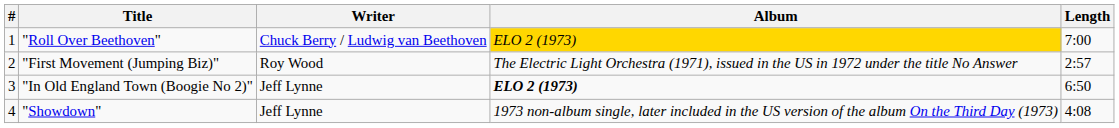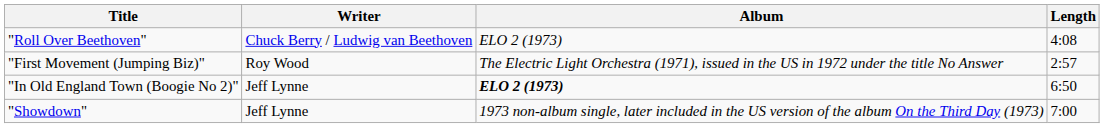 <table class="wikitable sortable">
 <tr>
-<th>#</th>
 <th>Title</th>
 <th>Writer</th>
 <th>Album</th>
 <th>Length</th>
 </tr>
 <tr>
-<td>1</td>
 <td>"<a href='#'>Roll Over Beethoven</a>"</td>
 <td><a href='#'>Chuck Berry</a> / <a href='#'>Ludwig van Beethoven</a></td>
-<td style="background: gold;"><em>ELO 2 (1973)</em></td>
-<td>7:00</td>
+<td><em>ELO 2 (1973)</em></td>
+<td>4:08</td>
 </tr>
 <tr>
-<td>2</td>
 <td>"First Movement (Jumping Biz)"</td>
 <td>Roy Wood</td>
 <td><em>The Electric Light Orchestra (1971), issued in the US in 1972 under the title No Answer</em></td>
 <td>2:57</td>
 </tr>
 <tr>
-<td>3</td>
 <td>"In Old England Town (Boogie No 2)"</td>
 <td>Jeff Lynne</td>
 <td><strong><em>ELO 2 (1973)</em></strong></td>
 <td>6:50</td>
 </tr>
 <tr>
-<td>4</td>
 <td>"<a href='#'>Showdown</a>"</td>
 <td>Jeff Lynne</td>
 <td><em>1973 non-album single, later included in the US version of the album <a href='#'>On the Third Day</a> (1973)</em></td>
-<td>4:08</td>
+<td>7:00</td>
 </tr>
 </table>
